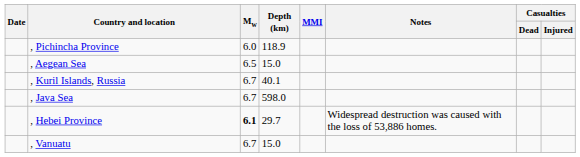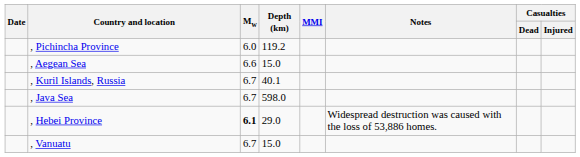 <table class="wikitable sortable sort-under" style="border:1px black; margin-left:1em;">
 <tr>
 <th rowspan="2"><small>Date</small></th>
 <th rowspan="2" style="width: 310px"><small>Country and location</small></th>
 <th rowspan="2"><small>M<sub>w</sub></small></th>
 <th rowspan="2"><small>Depth (km)</small></th>
 <th rowspan="2"><small><a href='#'>MMI</a></small></th>
 <th rowspan="2" class="unsortable"><small>Notes</small></th>
 <th colspan="2"><small>Casualties</small></th>
 </tr>
 <tr>
 <th><small>Dead</small></th>
 <th><small>Injured</small></th>
 </tr>
 <tr>
 <td></td>
 <td>, <a href='#'>Pichincha Province</a></td>
 <td>6.0</td>
-<td>118.9</td>
+<td>119.2</td>
 <td></td>
 <td></td>
 <td></td>
 <td></td>
 </tr>
 <tr>
 <td></td>
 <td>, <a href='#'>Aegean Sea</a></td>
-<td>6.5</td>
+<td>6.6</td>
 <td>15.0</td>
 <td></td>
 <td></td>
 <td></td>
 <td></td>
 </tr>
 <tr>
 <td></td>
 <td>, <a href='#'>Kuril Islands</a>, <a href='#'>Russia</a></td>
 <td>6.7</td>
 <td>40.1</td>
 <td></td>
 <td></td>
 <td></td>
 <td></td>
 </tr>
 <tr>
 <td></td>
 <td>, <a href='#'>Java Sea</a></td>
 <td>6.7</td>
 <td>598.0</td>
 <td></td>
 <td></td>
 <td></td>
 <td></td>
 </tr>
 <tr>
 <td></td>
 <td>, <a href='#'>Hebei Province</a></td>
 <td><strong>6.1</strong></td>
-<td>29.7</td>
+<td>29.0</td>
 <td></td>
 <td>Widespread destruction was caused with the loss of 53,886 homes.</td>
 <td></td>
 <td></td>
 </tr>
 <tr>
 <td></td>
 <td>, <a href='#'>Vanuatu</a></td>
 <td>6.7</td>
 <td>15.0</td>
 <td></td>
 <td></td>
 <td></td>
 <td></td>
 </tr>
 </table>
